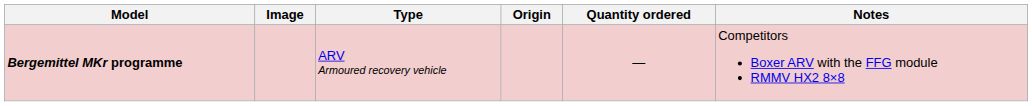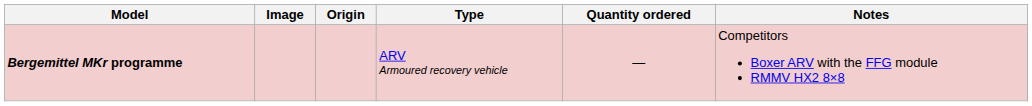 <table class="wikitable" style="width:100%;">
 <tr>
 <th>Model</th>
 <th>Image</th>
+<th>Origin</th>
 <th>Type</th>
-<th>Origin</th>
 <th>Quantity ordered</th>
 <th>Notes</th>
 </tr>
 <tr>
 <td style="background: #F2CECE;"><strong><em>Bergemittel MKr</em></strong> <strong>programme</strong></td>
 <td style="background: #F2CECE;text-align: center"></td>
+<td style="background: #F2CECE;"><small></small></td>
 <td style="background: #F2CECE;"><a href='#'>ARV</a><br><em><small>Armoured recovery vehicle</small></em></td>
-<td style="background: #F2CECE;"><small></small></td>
 <td style="background: #F2CECE;text-align: center">—</td>
 <td style="background: #F2CECE;">Competitors<br><ul><li><a href='#'>Boxer ARV</a> with the <a href='#'>FFG</a> module</li><li><a href='#'>RMMV HX2 8×8</a></li></ul></td>
 </tr>
 </table>
